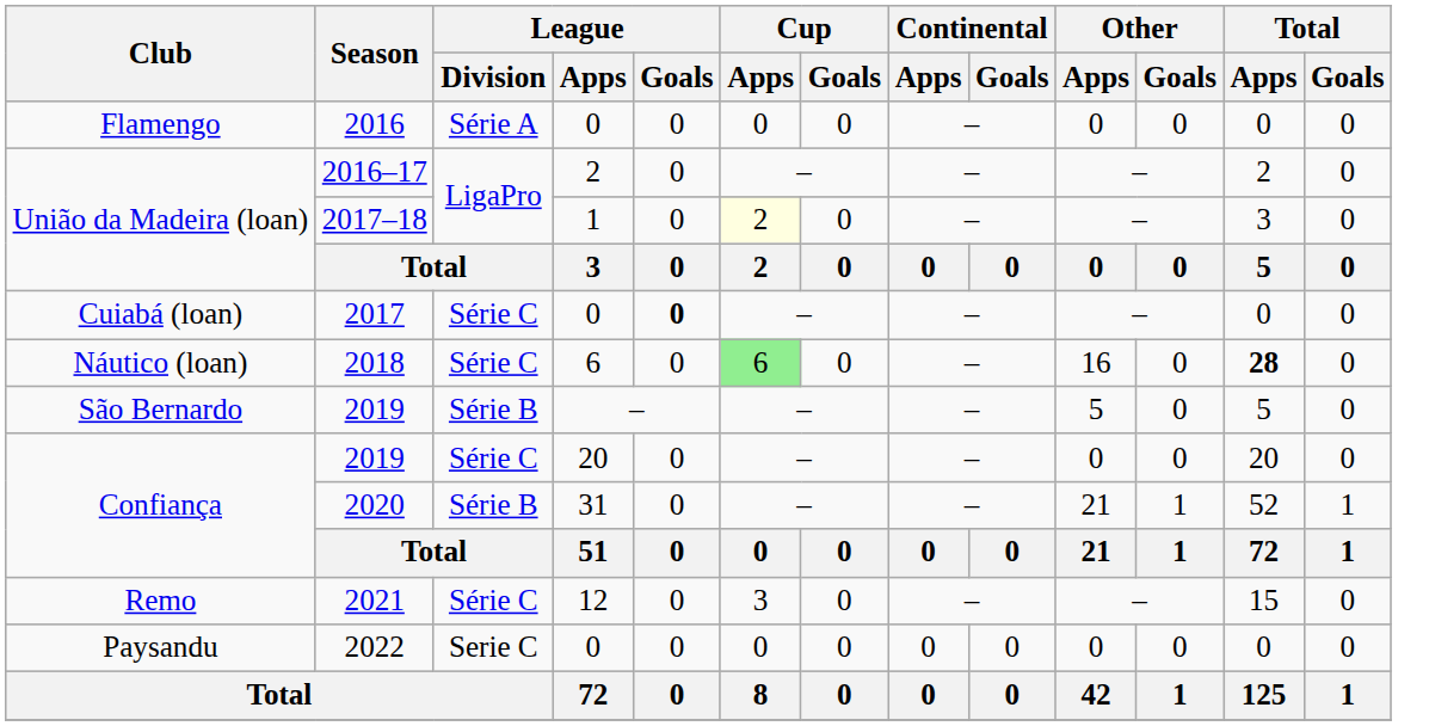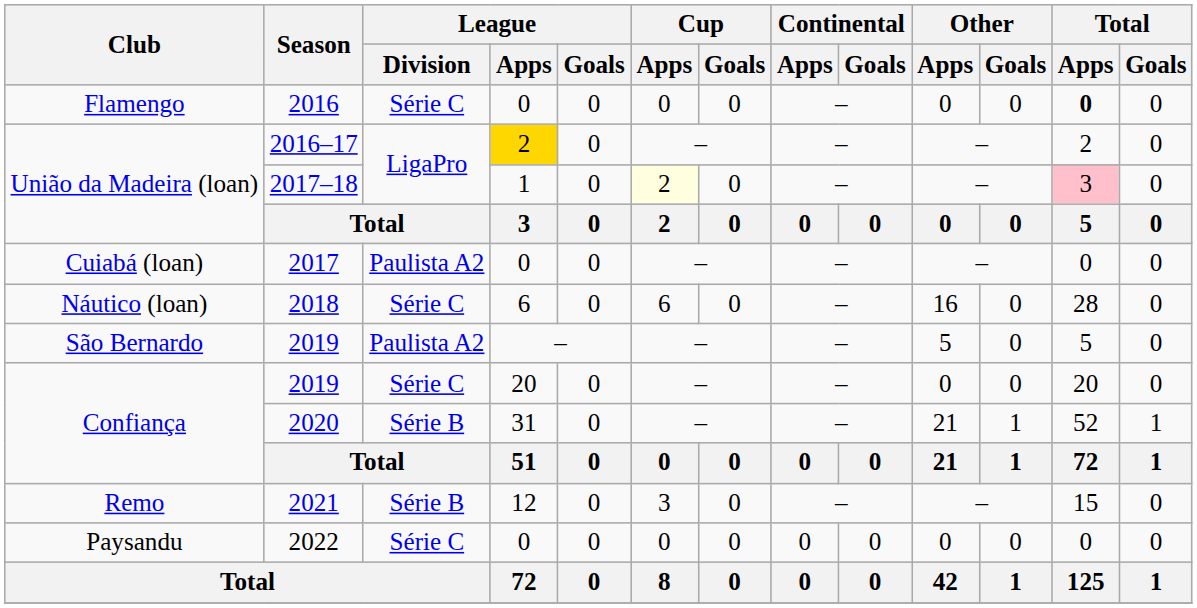 <table class="wikitable" style="text-align: center;">
 <tr>
 <th rowspan="2">Club</th>
 <th rowspan="2">Season</th>
 <th colspan="3">League</th>
 <th colspan="2">Cup</th>
 <th colspan="2">Continental</th>
 <th colspan="2">Other</th>
 <th colspan="2">Total</th>
 </tr>
 <tr>
 <th>Division</th>
 <th>Apps</th>
 <th>Goals</th>
 <th>Apps</th>
 <th>Goals</th>
 <th>Apps</th>
 <th>Goals</th>
 <th>Apps</th>
 <th>Goals</th>
 <th>Apps</th>
 <th>Goals</th>
 </tr>
 <tr>
 <td><a href='#'>Flamengo</a></td>
 <td><a href='#'>2016</a></td>
-<td><a href='#'>Série A</a></td>
+<td><a href='#'>Série C</a></td>
 <td>0</td>
 <td>0</td>
 <td>0</td>
 <td>0</td>
 <td colspan="2">–</td>
 <td>0</td>
 <td>0</td>
-<td>0</td>
+<td><strong>0</strong></td>
 <td>0</td>
 </tr>
 <tr>
 <td rowspan="3"><a href='#'>União da Madeira</a> (loan)</td>
 <td><a href='#'>2016–17</a></td>
 <td rowspan="2"><a href='#'>LigaPro</a></td>
-<td>2</td>
+<td style="background: gold;">2</td>
 <td>0</td>
 <td colspan="2">–</td>
 <td colspan="2">–</td>
 <td colspan="2">–</td>
 <td>2</td>
 <td>0</td>
 </tr>
 <tr>
 <td><a href='#'>2017–18</a></td>
 <td>1</td>
 <td>0</td>
 <td style="background: lightyellow;">2</td>
 <td>0</td>
 <td colspan="2">–</td>
 <td colspan="2">–</td>
-<td>3</td>
+<td style="background: pink;">3</td>
 <td>0</td>
 </tr>
 <tr>
 <th colspan="2">Total</th>
 <th>3</th>
 <th>0</th>
 <th>2</th>
 <th>0</th>
 <th>0</th>
 <th>0</th>
 <th>0</th>
 <th>0</th>
 <th>5</th>
 <th>0</th>
 </tr>
 <tr>
 <td><a href='#'>Cuiabá</a> (loan)</td>
 <td><a href='#'>2017</a></td>
-<td><a href='#'>Série C</a></td>
+<td><a href='#'>Paulista A2</a></td>
 <td>0</td>
-<td><strong>0</strong></td>
+<td>0</td>
 <td colspan="2">–</td>
 <td colspan="2">–</td>
 <td colspan="2">–</td>
 <td>0</td>
 <td>0</td>
 </tr>
 <tr>
 <td><a href='#'>Náutico</a> (loan)</td>
 <td><a href='#'>2018</a></td>
 <td><a href='#'>Série C</a></td>
 <td>6</td>
 <td>0</td>
-<td style="background: lightgreen;">6</td>
+<td>6</td>
 <td>0</td>
 <td colspan="2">–</td>
 <td>16</td>
 <td>0</td>
-<td><strong>28</strong></td>
+<td>28</td>
 <td>0</td>
 </tr>
 <tr>
 <td><a href='#'>São Bernardo</a></td>
 <td><a href='#'>2019</a></td>
-<td><a href='#'>Série B</a></td>
+<td><a href='#'>Paulista A2</a></td>
 <td colspan="2">–</td>
 <td colspan="2">–</td>
 <td colspan="2">–</td>
 <td>5</td>
 <td>0</td>
 <td>5</td>
 <td>0</td>
 </tr>
 <tr>
 <td rowspan="3"><a href='#'>Confiança</a></td>
 <td><a href='#'>2019</a></td>
 <td><a href='#'>Série C</a></td>
 <td>20</td>
 <td>0</td>
 <td colspan="2">–</td>
 <td colspan="2">–</td>
 <td>0</td>
 <td>0</td>
 <td>20</td>
 <td>0</td>
 </tr>
 <tr>
 <td><a href='#'>2020</a></td>
 <td><a href='#'>Série B</a></td>
 <td>31</td>
 <td>0</td>
 <td colspan="2">–</td>
 <td colspan="2">–</td>
 <td>21</td>
 <td>1</td>
 <td>52</td>
 <td>1</td>
 </tr>
 <tr>
 <th colspan="2">Total</th>
 <th>51</th>
 <th>0</th>
 <th>0</th>
 <th>0</th>
 <th>0</th>
 <th>0</th>
 <th>21</th>
 <th>1</th>
 <th>72</th>
 <th>1</th>
 </tr>
 <tr>
 <td><a href='#'>Remo</a></td>
 <td><a href='#'>2021</a></td>
-<td><a href='#'>Série C</a></td>
+<td><a href='#'>Série B</a></td>
 <td>12</td>
 <td>0</td>
 <td>3</td>
 <td>0</td>
 <td colspan="2">–</td>
 <td colspan="2">–</td>
 <td>15</td>
 <td>0</td>
 </tr>
 <tr>
 <td>Paysandu</td>
 <td>2022</td>
-<td>Serie C</td>
+<td><a href='#'>Série C</a></td>
 <td>0</td>
 <td>0</td>
 <td>0</td>
 <td>0</td>
 <td>0</td>
 <td>0</td>
 <td>0</td>
 <td>0</td>
 <td>0</td>
 <td>0</td>
 </tr>
 <tr>
 <th colspan="3"><strong>Total</strong></th>
 <th>72</th>
 <th>0</th>
 <th>8</th>
 <th>0</th>
 <th>0</th>
 <th>0</th>
 <th>42</th>
 <th>1</th>
 <th>125</th>
 <th>1</th>
 </tr>
 <tr>
 </tr>
 </table>
